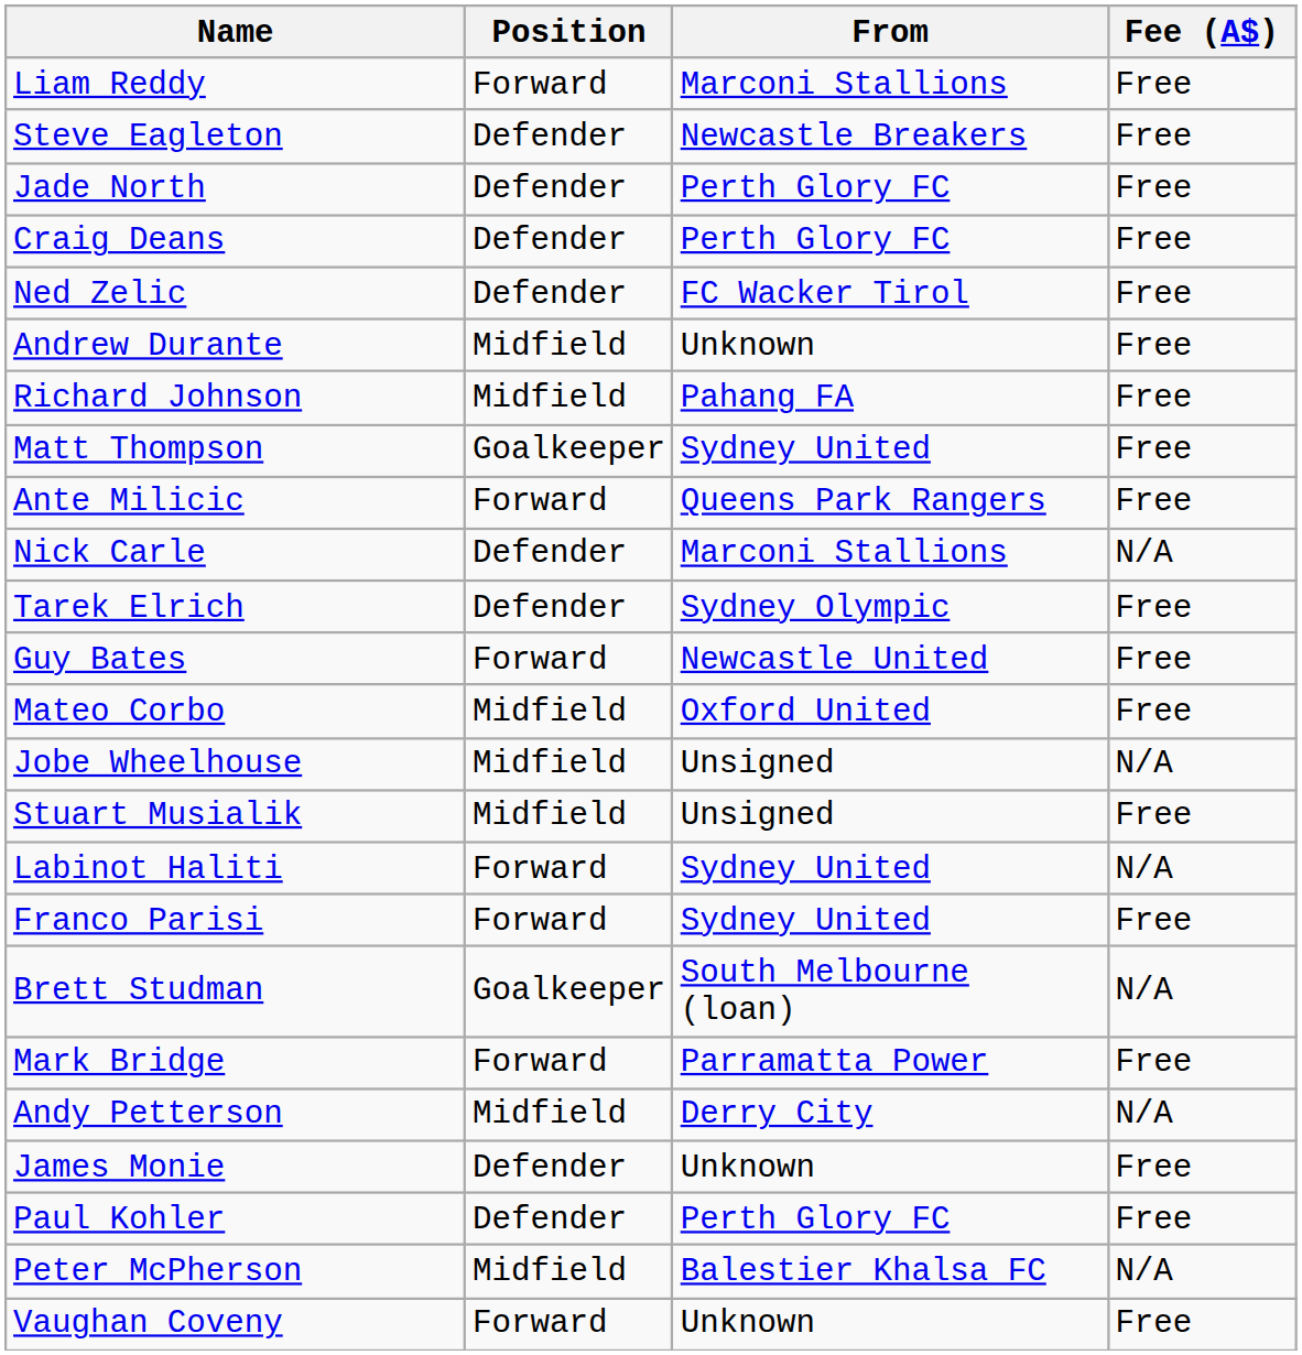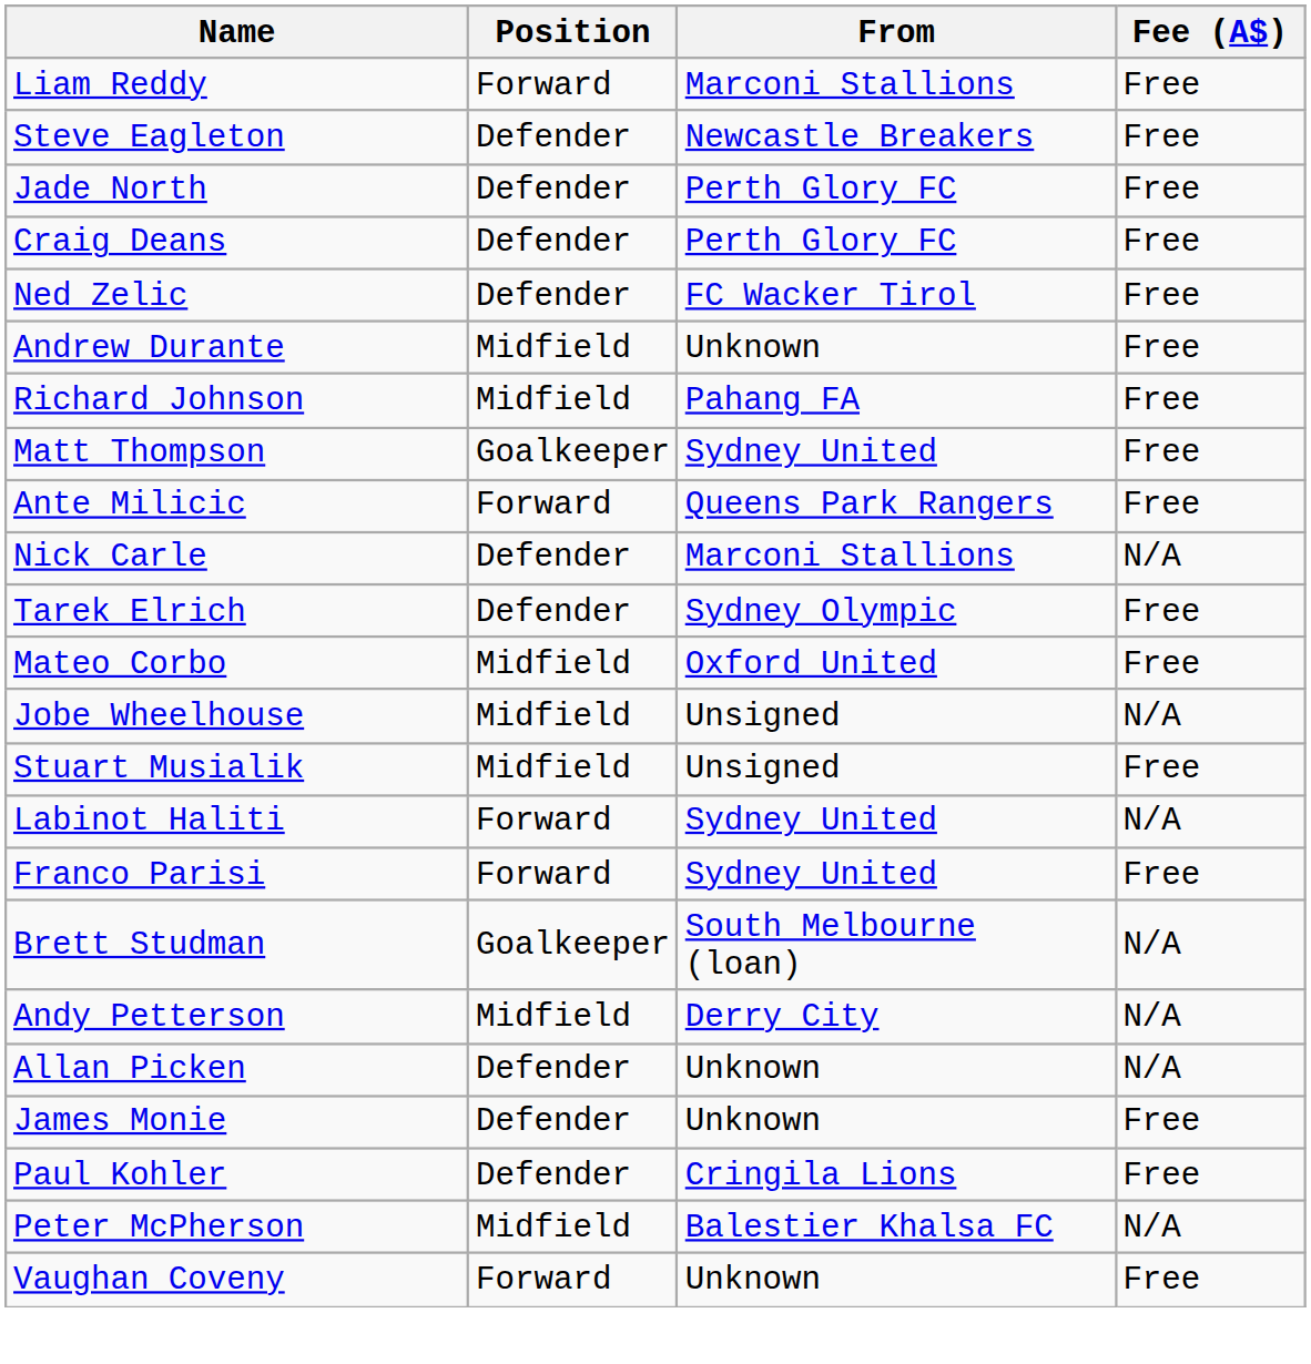 <table class="wikitable">
 <tr>
 <th width=180>Name</th>
 <th width=70>Position</th>
 <th width=170>From</th>
 <th width=70>Fee (<a href='#'>A$</a>)</th>
 </tr>
 <tr>
 <td> <a href='#'>Liam Reddy</a></td>
 <td>Forward</td>
 <td> <a href='#'>Marconi Stallions</a></td>
 <td>Free</td>
 </tr>
 <tr>
 <td> <a href='#'>Steve Eagleton</a></td>
 <td>Defender</td>
 <td> <a href='#'>Newcastle Breakers</a></td>
 <td>Free</td>
 </tr>
 <tr>
 <td> <a href='#'>Jade North</a></td>
 <td>Defender</td>
 <td> <a href='#'>Perth Glory FC</a></td>
 <td>Free</td>
 </tr>
 <tr>
 <td> <a href='#'>Craig Deans</a></td>
 <td>Defender</td>
 <td> <a href='#'>Perth Glory FC</a></td>
 <td>Free</td>
 </tr>
 <tr>
 <td> <a href='#'>Ned Zelic</a></td>
 <td>Defender</td>
 <td> <a href='#'>FC Wacker Tirol</a></td>
 <td>Free</td>
 </tr>
 <tr>
 <td> <a href='#'>Andrew Durante</a></td>
 <td>Midfield</td>
 <td>Unknown</td>
 <td>Free</td>
 </tr>
 <tr>
 <td> <a href='#'>Richard Johnson</a></td>
 <td>Midfield</td>
 <td> <a href='#'>Pahang FA</a></td>
 <td>Free</td>
 </tr>
 <tr>
 <td> <a href='#'>Matt Thompson</a></td>
 <td>Goalkeeper</td>
 <td> <a href='#'>Sydney United</a></td>
 <td>Free</td>
 </tr>
 <tr>
 <td> <a href='#'>Ante Milicic</a></td>
 <td>Forward</td>
 <td> <a href='#'>Queens Park Rangers</a></td>
 <td>Free</td>
 </tr>
 <tr>
 <td> <a href='#'>Nick Carle</a></td>
 <td>Defender</td>
 <td> <a href='#'>Marconi Stallions</a></td>
 <td>N/A</td>
 </tr>
 <tr>
 <td> <a href='#'>Tarek Elrich</a></td>
 <td>Defender</td>
 <td> <a href='#'>Sydney Olympic</a></td>
 <td>Free</td>
 </tr>
 <tr>
-<td> <a href='#'>Guy Bates</a></td>
-<td>Forward</td>
-<td> <a href='#'>Newcastle United</a></td>
-<td>Free</td>
-</tr>
-<tr>
 <td> <a href='#'>Mateo Corbo</a></td>
 <td>Midfield</td>
 <td> <a href='#'>Oxford United</a></td>
 <td>Free</td>
 </tr>
 <tr>
 <td> <a href='#'>Jobe Wheelhouse</a></td>
 <td>Midfield</td>
 <td>Unsigned</td>
 <td>N/A</td>
 </tr>
 <tr>
 <td> <a href='#'>Stuart Musialik</a></td>
 <td>Midfield</td>
 <td>Unsigned</td>
 <td>Free</td>
 </tr>
 <tr>
 <td> <a href='#'>Labinot Haliti</a></td>
 <td>Forward</td>
 <td> <a href='#'>Sydney United</a></td>
 <td>N/A</td>
 </tr>
 <tr>
 <td> <a href='#'>Franco Parisi</a></td>
 <td>Forward</td>
 <td> <a href='#'>Sydney United</a></td>
 <td>Free</td>
 </tr>
 <tr>
 <td> <a href='#'>Brett Studman</a></td>
 <td>Goalkeeper</td>
 <td> <a href='#'>South Melbourne</a> (loan)</td>
 <td>N/A</td>
 </tr>
 <tr>
-<td> <a href='#'>Mark Bridge</a></td>
-<td>Forward</td>
-<td> <a href='#'>Parramatta Power</a></td>
-<td>Free</td>
-</tr>
-<tr>
 <td> <a href='#'>Andy Petterson</a></td>
 <td>Midfield</td>
 <td> <a href='#'>Derry City</a></td>
+<td>N/A</td>
+</tr>
+<tr>
+<td> <a href='#'>Allan Picken</a></td>
+<td>Defender</td>
+<td>Unknown</td>
 <td>N/A</td>
 </tr>
 <tr>
 <td> <a href='#'>James Monie</a></td>
 <td>Defender</td>
 <td>Unknown</td>
 <td>Free</td>
 </tr>
 <tr>
 <td> <a href='#'>Paul Kohler</a></td>
 <td>Defender</td>
-<td> <a href='#'>Perth Glory FC</a></td>
+<td> <a href='#'>Cringila Lions</a></td>
 <td>Free</td>
 </tr>
 <tr>
 <td> <a href='#'>Peter McPherson</a></td>
 <td>Midfield</td>
 <td> <a href='#'>Balestier Khalsa FC</a></td>
 <td>N/A</td>
 </tr>
 <tr>
 <td> <a href='#'>Vaughan Coveny</a></td>
 <td>Forward</td>
 <td>Unknown</td>
 <td>Free</td>
 </tr>
 </table>
